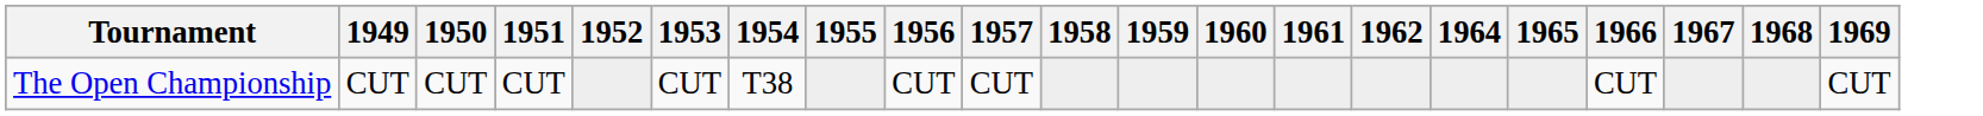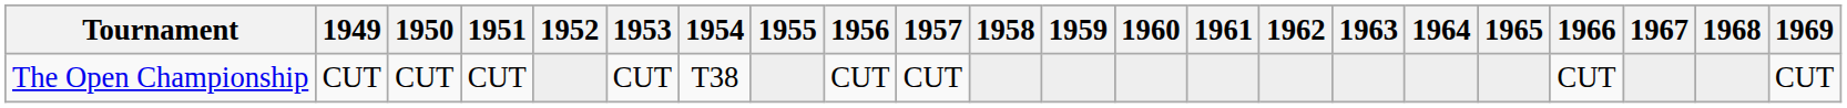 <table class="wikitable" style="font-size:95%;text-align:center;">
 <tr>
 <th>Tournament</th>
 <th>1949</th>
 <th>1950</th>
 <th>1951</th>
 <th>1952</th>
 <th>1953</th>
 <th>1954</th>
 <th>1955</th>
 <th>1956</th>
 <th>1957</th>
 <th>1958</th>
 <th>1959</th>
 <th>1960</th>
 <th>1961</th>
 <th>1962</th>
+<th>1963</th>
 <th>1964</th>
 <th>1965</th>
 <th>1966</th>
 <th>1967</th>
 <th>1968</th>
 <th>1969</th>
 </tr>
 <tr>
 <td align=left><a href='#'>The Open Championship</a></td>
 <td>CUT</td>
 <td>CUT</td>
 <td>CUT</td>
 <td style="background:#eeeeee;"></td>
 <td>CUT</td>
 <td>T38</td>
 <td style="background:#eeeeee;"></td>
 <td>CUT</td>
 <td>CUT</td>
 <td style="background:#eeeeee;"></td>
 <td style="background:#eeeeee;"></td>
 <td style="background:#eeeeee;"></td>
 <td style="background:#eeeeee;"></td>
 <td style="background:#eeeeee;"></td>
 <td style="background:#eeeeee;"></td>
 <td style="background:#eeeeee;"></td>
+<td style="background:#eeeeee;"></td>
 <td>CUT</td>
 <td style="background:#eeeeee;"></td>
 <td style="background:#eeeeee;"></td>
 <td>CUT</td>
 </tr>
 </table>
